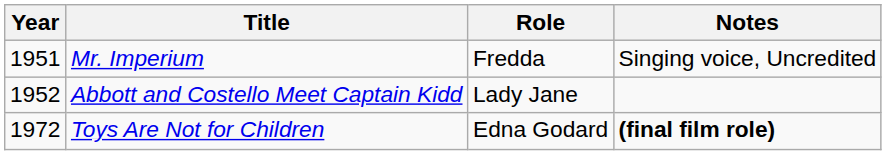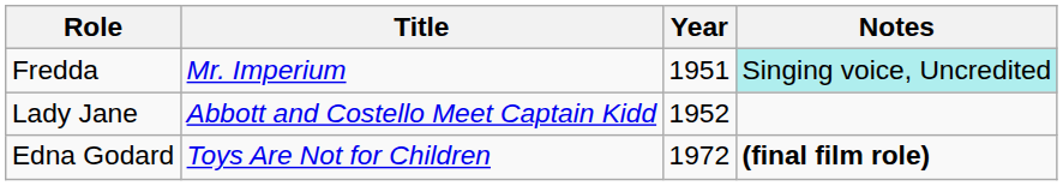 <table class="wikitable">
 <tr>
+<th>Role</th>
+<th>Title</th>
 <th>Year</th>
-<th>Title</th>
-<th>Role</th>
 <th>Notes</th>
 </tr>
 <tr>
+<td>Fredda</td>
+<td><em><a href='#'>Mr. Imperium</a></em></td>
 <td>1951</td>
-<td><em><a href='#'>Mr. Imperium</a></em></td>
-<td>Fredda</td>
-<td>Singing voice, Uncredited</td>
+<td style="background: paleturquoise;">Singing voice, Uncredited</td>
 </tr>
 <tr>
+<td>Lady Jane</td>
+<td><em><a href='#'>Abbott and Costello Meet Captain Kidd</a></em></td>
 <td>1952</td>
-<td><em><a href='#'>Abbott and Costello Meet Captain Kidd</a></em></td>
-<td>Lady Jane</td>
 <td></td>
 </tr>
 <tr>
+<td>Edna Godard</td>
+<td><em><a href='#'>Toys Are Not for Children</a></em></td>
 <td>1972</td>
-<td><em><a href='#'>Toys Are Not for Children</a></em></td>
-<td>Edna Godard</td>
 <td><strong>(final film role)</strong></td>
 </tr>
 </table>
